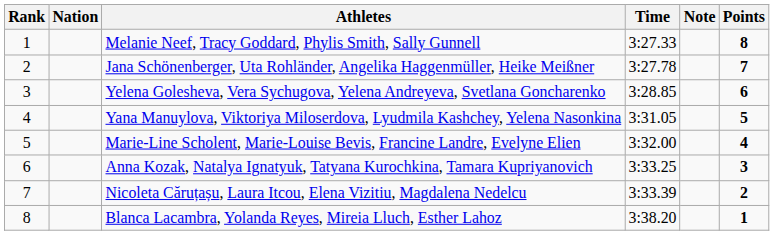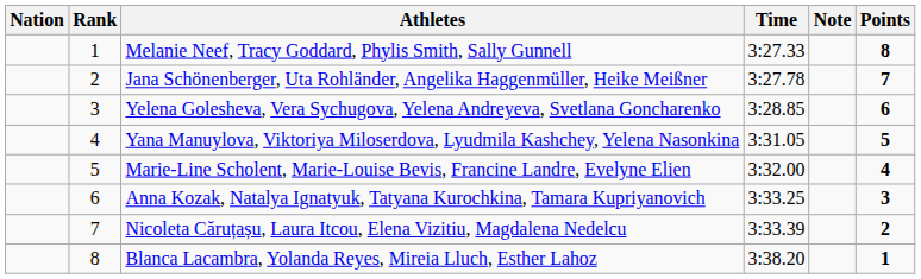 <table class="wikitable sortable" style="text-align:center">
 <tr>
+<th>Nation</th>
 <th>Rank</th>
-<th>Nation</th>
 <th>Athletes</th>
 <th>Time</th>
 <th>Note</th>
 <th>Points</th>
 </tr>
 <tr>
+<td align=left></td>
 <td>1</td>
-<td align=left></td>
 <td align=left><a href='#'>Melanie Neef</a>, <a href='#'>Tracy Goddard</a>, <a href='#'>Phylis Smith</a>, <a href='#'>Sally Gunnell</a></td>
 <td>3:27.33</td>
 <td></td>
 <td><strong>8</strong></td>
 </tr>
 <tr>
+<td align=left></td>
 <td>2</td>
-<td align=left></td>
 <td align=left><a href='#'>Jana Schönenberger</a>, <a href='#'>Uta Rohländer</a>, <a href='#'>Angelika Haggenmüller</a>, <a href='#'>Heike Meißner</a></td>
 <td>3:27.78</td>
 <td></td>
 <td><strong>7</strong></td>
 </tr>
 <tr>
+<td align=left></td>
 <td>3</td>
-<td align=left></td>
 <td align=left><a href='#'>Yelena Golesheva</a>, <a href='#'>Vera Sychugova</a>, <a href='#'>Yelena Andreyeva</a>, <a href='#'>Svetlana Goncharenko</a></td>
 <td>3:28.85</td>
 <td></td>
 <td><strong>6</strong></td>
 </tr>
 <tr>
+<td align=left></td>
 <td>4</td>
-<td align=left></td>
 <td align=left><a href='#'>Yana Manuylova</a>, <a href='#'>Viktoriya Miloserdova</a>, <a href='#'>Lyudmila Kashchey</a>, <a href='#'>Yelena Nasonkina</a></td>
 <td>3:31.05</td>
 <td></td>
 <td><strong>5</strong></td>
 </tr>
 <tr>
+<td align=left></td>
 <td>5</td>
-<td align=left></td>
 <td align=left><a href='#'>Marie-Line Scholent</a>, <a href='#'>Marie-Louise Bevis</a>, <a href='#'>Francine Landre</a>, <a href='#'>Evelyne Elien</a></td>
 <td>3:32.00</td>
 <td></td>
 <td><strong>4</strong></td>
 </tr>
 <tr>
+<td align=left></td>
 <td>6</td>
-<td align=left></td>
 <td align=left><a href='#'>Anna Kozak</a>, <a href='#'>Natalya Ignatyuk</a>, <a href='#'>Tatyana Kurochkina</a>, <a href='#'>Tamara Kupriyanovich</a></td>
 <td>3:33.25</td>
 <td></td>
 <td><strong>3</strong></td>
 </tr>
 <tr>
+<td align=left></td>
 <td>7</td>
-<td align=left></td>
 <td align=left><a href='#'>Nicoleta Căruțașu</a>, <a href='#'>Laura Itcou</a>, <a href='#'>Elena Vizitiu</a>, <a href='#'>Magdalena Nedelcu</a></td>
 <td>3:33.39</td>
 <td></td>
 <td><strong>2</strong></td>
 </tr>
 <tr>
+<td align=left></td>
 <td>8</td>
-<td align=left></td>
 <td align=left><a href='#'>Blanca Lacambra</a>, <a href='#'>Yolanda Reyes</a>, <a href='#'>Mireia Lluch</a>, <a href='#'>Esther Lahoz</a></td>
 <td>3:38.20</td>
 <td></td>
 <td><strong>1</strong></td>
 </tr>
 </table>
